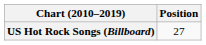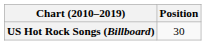 <table class="wikitable plainrowheaders" style="text-align:center">
 <tr>
 <th scope="col">Chart (2010–2019)</th>
 <th scope="col">Position</th>
 </tr>
 <tr>
 <th scope="row">US Hot Rock Songs (<em>Billboard</em>)</th>
-<td>27</td>
+<td>30</td>
 </tr>
 </table>
